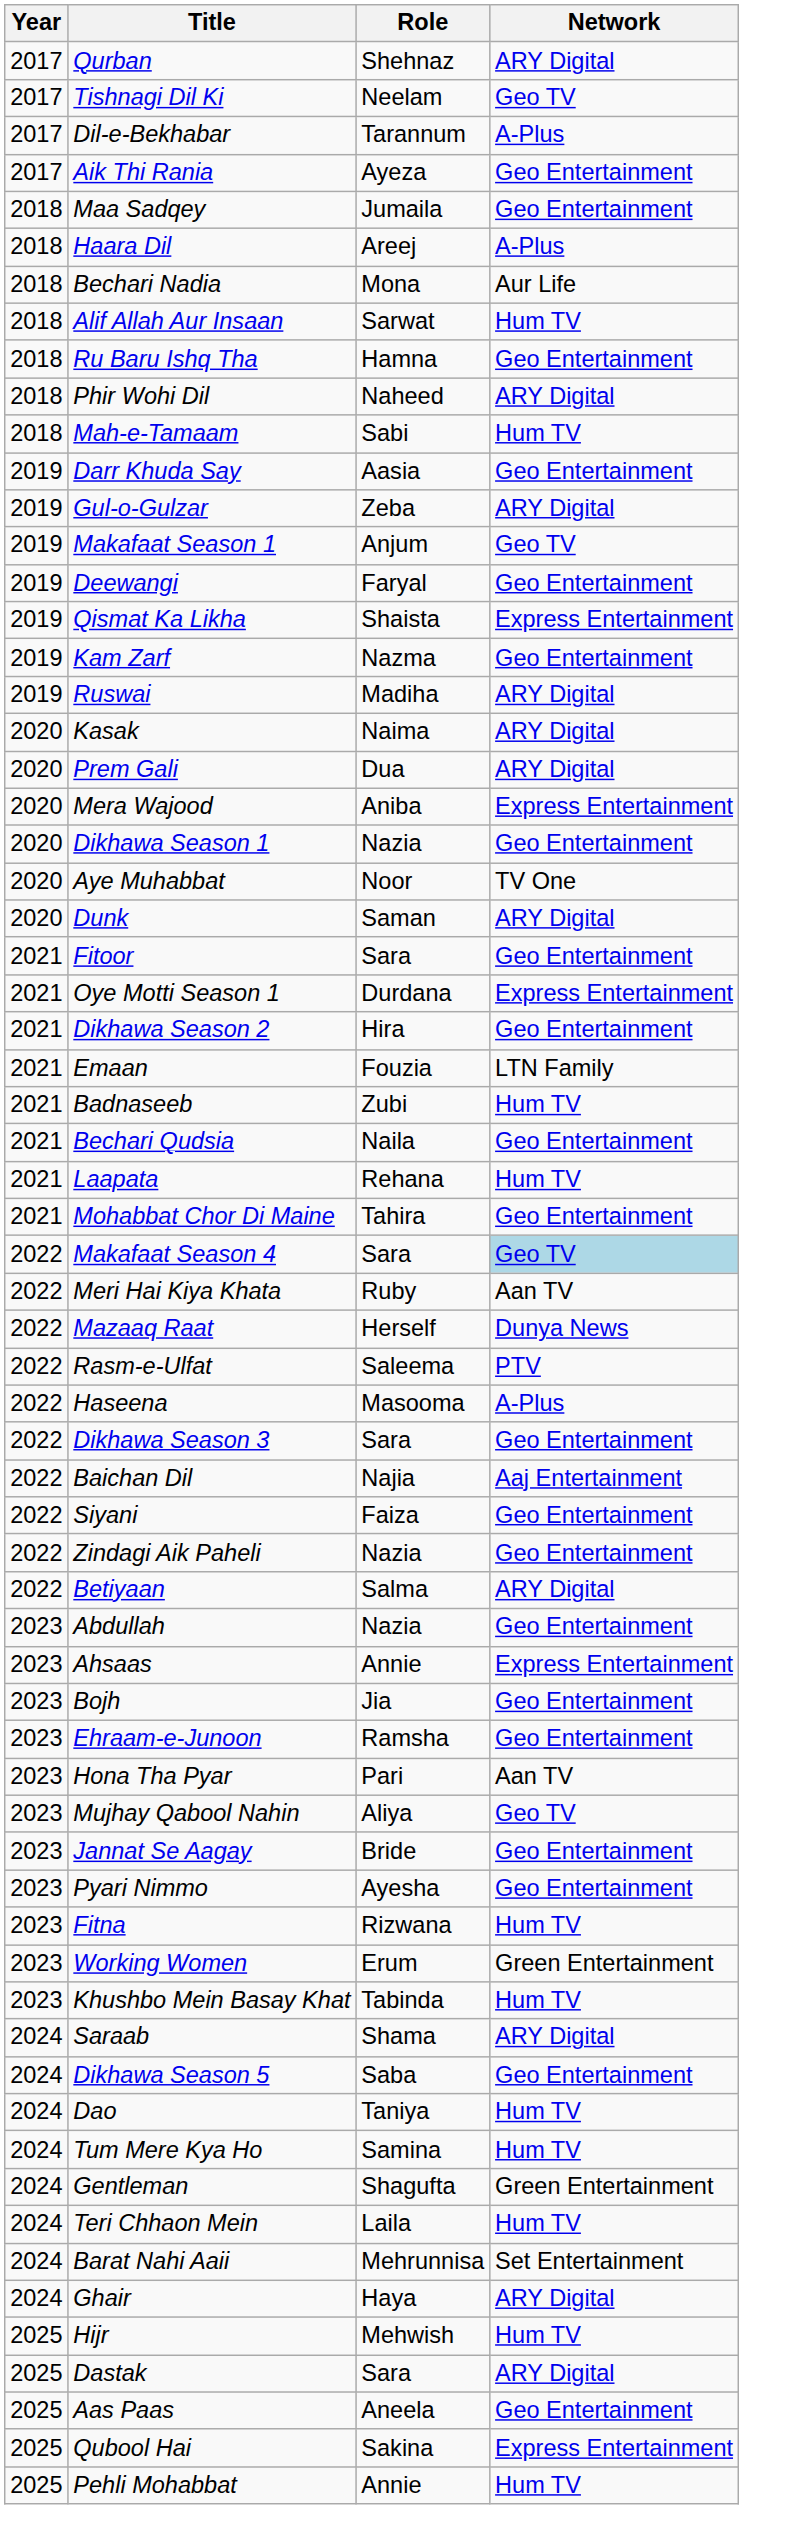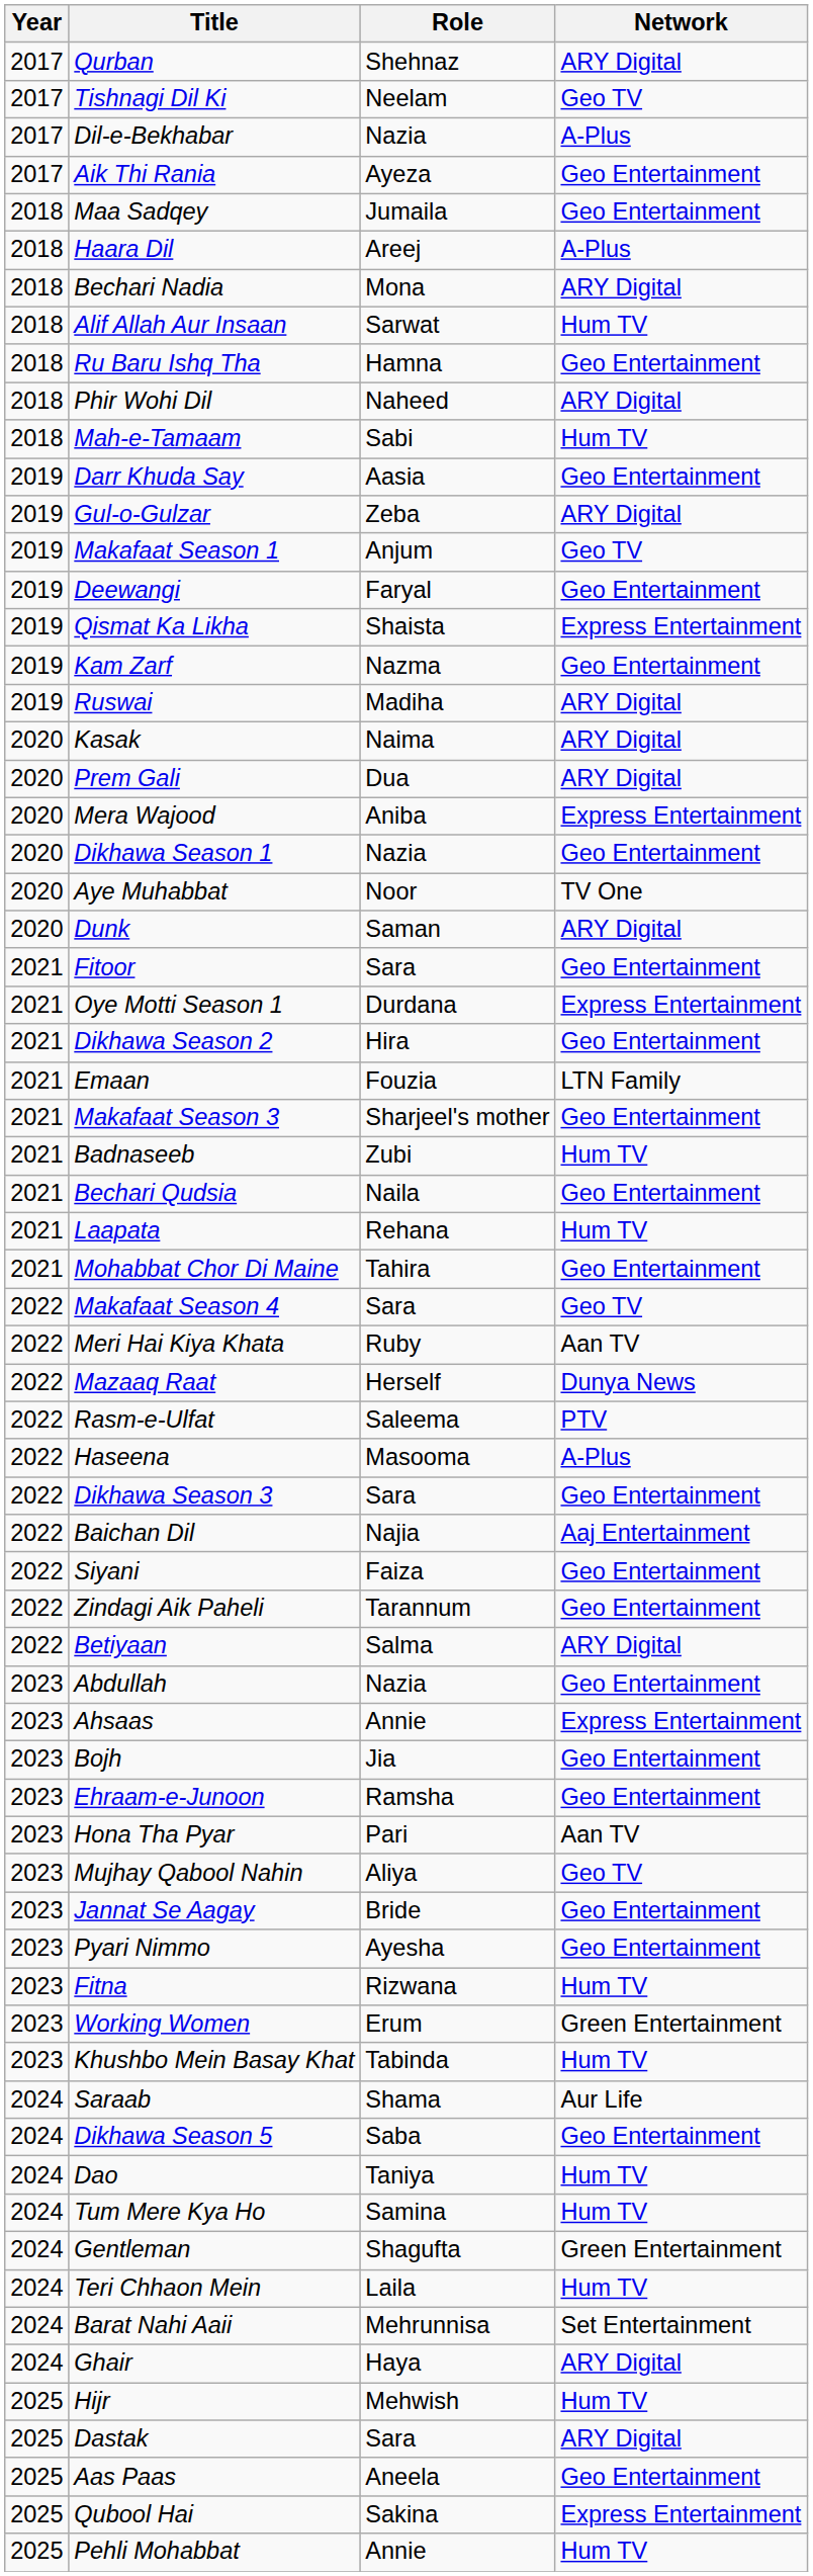 <table class="wikitable sortable plainrowheaders">
 <tr style="text-align:center;">
 <th scope="col">Year</th>
 <th scope="col">Title</th>
 <th scope="col">Role</th>
 <th scope="col">Network</th>
 </tr>
 <tr>
 <td>2017</td>
 <td><em><a href='#'>Qurban</a></em></td>
 <td>Shehnaz</td>
 <td><a href='#'>ARY Digital</a></td>
 </tr>
 <tr>
 <td>2017</td>
 <td><em><a href='#'>Tishnagi Dil Ki</a></em></td>
 <td>Neelam</td>
 <td><a href='#'>Geo TV</a></td>
 </tr>
 <tr>
 <td>2017</td>
 <td><em>Dil-e-Bekhabar</em></td>
-<td>Tarannum</td>
+<td>Nazia</td>
 <td><a href='#'>A-Plus</a></td>
 </tr>
 <tr>
 <td>2017</td>
 <td><em><a href='#'>Aik Thi Rania</a></em></td>
 <td>Ayeza</td>
 <td><a href='#'>Geo Entertainment</a></td>
 </tr>
 <tr>
 <td>2018</td>
 <td><em>Maa Sadqey</em></td>
 <td>Jumaila</td>
 <td><a href='#'>Geo Entertainment</a></td>
 </tr>
 <tr>
 <td>2018</td>
 <td><em><a href='#'>Haara Dil</a></em></td>
 <td>Areej</td>
 <td><a href='#'>A-Plus</a></td>
 </tr>
 <tr>
 <td>2018</td>
 <td><em>Bechari Nadia</em></td>
 <td>Mona</td>
-<td>Aur Life</td>
+<td><a href='#'>ARY Digital</a></td>
 </tr>
 <tr>
 <td>2018</td>
 <td><em><a href='#'>Alif Allah Aur Insaan</a></em></td>
 <td>Sarwat</td>
 <td><a href='#'>Hum TV</a></td>
 </tr>
 <tr>
 <td>2018</td>
 <td><em><a href='#'>Ru Baru Ishq Tha</a></em></td>
 <td>Hamna</td>
 <td><a href='#'>Geo Entertainment</a></td>
 </tr>
 <tr>
 <td>2018</td>
 <td><em>Phir Wohi Dil</em></td>
 <td>Naheed</td>
 <td><a href='#'>ARY Digital</a></td>
 </tr>
 <tr>
 <td>2018</td>
 <td><em><a href='#'>Mah-e-Tamaam</a></em></td>
 <td>Sabi</td>
 <td><a href='#'>Hum TV</a></td>
 </tr>
 <tr>
 <td>2019</td>
 <td><em><a href='#'>Darr Khuda Say</a></em></td>
 <td>Aasia</td>
 <td><a href='#'>Geo Entertainment</a></td>
 </tr>
 <tr>
 <td>2019</td>
 <td><em><a href='#'>Gul-o-Gulzar</a></em></td>
 <td>Zeba</td>
 <td><a href='#'>ARY Digital</a></td>
 </tr>
 <tr>
 <td>2019</td>
 <td><em><a href='#'>Makafaat Season 1</a></em></td>
 <td>Anjum</td>
 <td><a href='#'>Geo TV</a></td>
 </tr>
 <tr>
 <td>2019</td>
 <td><em><a href='#'>Deewangi</a></em></td>
 <td>Faryal</td>
 <td><a href='#'>Geo Entertainment</a></td>
 </tr>
 <tr>
 <td>2019</td>
 <td><em><a href='#'>Qismat Ka Likha</a></em></td>
 <td>Shaista</td>
 <td><a href='#'>Express Entertainment</a></td>
 </tr>
 <tr>
 <td>2019</td>
 <td><em><a href='#'>Kam Zarf</a></em></td>
 <td>Nazma</td>
 <td><a href='#'>Geo Entertainment</a></td>
 </tr>
 <tr>
 <td>2019</td>
 <td><em><a href='#'>Ruswai</a></em></td>
 <td>Madiha</td>
 <td><a href='#'>ARY Digital</a></td>
 </tr>
 <tr>
 <td>2020</td>
 <td><em>Kasak</em></td>
 <td>Naima</td>
 <td><a href='#'>ARY Digital</a></td>
 </tr>
 <tr>
 <td>2020</td>
 <td><em><a href='#'>Prem Gali</a></em></td>
 <td>Dua</td>
 <td><a href='#'>ARY Digital</a></td>
 </tr>
 <tr>
 <td>2020</td>
 <td><em>Mera Wajood</em></td>
 <td>Aniba</td>
 <td><a href='#'>Express Entertainment</a></td>
 </tr>
 <tr>
 <td>2020</td>
 <td><em><a href='#'>Dikhawa Season 1</a></em></td>
 <td>Nazia</td>
 <td><a href='#'>Geo Entertainment</a></td>
 </tr>
 <tr>
 <td>2020</td>
 <td><em>Aye Muhabbat</em></td>
 <td>Noor</td>
 <td>TV One</td>
 </tr>
 <tr>
 <td>2020</td>
 <td><em><a href='#'>Dunk</a></em></td>
 <td>Saman</td>
 <td><a href='#'>ARY Digital</a></td>
 </tr>
 <tr>
 <td>2021</td>
 <td><em><a href='#'>Fitoor</a></em></td>
 <td>Sara</td>
 <td><a href='#'>Geo Entertainment</a></td>
 </tr>
 <tr>
 <td>2021</td>
 <td><em>Oye Motti Season 1</em></td>
 <td>Durdana</td>
 <td><a href='#'>Express Entertainment</a></td>
 </tr>
 <tr>
 <td>2021</td>
 <td><em><a href='#'>Dikhawa Season 2</a></em></td>
 <td>Hira</td>
 <td><a href='#'>Geo Entertainment</a></td>
 </tr>
 <tr>
 <td>2021</td>
 <td><em>Emaan</em></td>
 <td>Fouzia</td>
 <td>LTN Family</td>
 </tr>
 <tr>
 <td>2021</td>
+<td><em><a href='#'>Makafaat Season 3</a></em></td>
+<td>Sharjeel's mother</td>
+<td><a href='#'>Geo Entertainment</a></td>
+</tr>
+<tr>
+<td>2021</td>
 <td><em>Badnaseeb</em></td>
 <td>Zubi</td>
 <td><a href='#'>Hum TV</a></td>
 </tr>
 <tr>
 <td>2021</td>
 <td><em><a href='#'>Bechari Qudsia</a></em></td>
 <td>Naila</td>
 <td><a href='#'>Geo Entertainment</a></td>
 </tr>
 <tr>
 <td>2021</td>
 <td><em><a href='#'>Laapata</a></em></td>
 <td>Rehana</td>
 <td><a href='#'>Hum TV</a></td>
 </tr>
 <tr>
 <td>2021</td>
 <td><em><a href='#'>Mohabbat Chor Di Maine</a></em></td>
 <td>Tahira</td>
 <td><a href='#'>Geo Entertainment</a></td>
 </tr>
 <tr>
 <td>2022</td>
 <td><em><a href='#'>Makafaat Season 4</a></em></td>
 <td>Sara</td>
-<td style="background: lightblue;"><a href='#'>Geo TV</a></td>
+<td><a href='#'>Geo TV</a></td>
 </tr>
 <tr>
 <td>2022</td>
 <td><em>Meri Hai Kiya Khata</em></td>
 <td>Ruby</td>
 <td>Aan TV</td>
 </tr>
 <tr>
 <td>2022</td>
 <td><em><a href='#'>Mazaaq Raat</a></em></td>
 <td>Herself</td>
 <td><a href='#'>Dunya News</a></td>
 </tr>
 <tr>
 <td>2022</td>
 <td><em>Rasm-e-Ulfat</em></td>
 <td>Saleema</td>
 <td><a href='#'>PTV</a></td>
 </tr>
 <tr>
 <td>2022</td>
 <td><em>Haseena</em></td>
 <td>Masooma</td>
 <td><a href='#'>A-Plus</a></td>
 </tr>
 <tr>
 <td>2022</td>
 <td><em><a href='#'>Dikhawa Season 3</a></em></td>
 <td>Sara</td>
 <td><a href='#'>Geo Entertainment</a></td>
 </tr>
 <tr>
 <td>2022</td>
 <td><em>Baichan Dil</em></td>
 <td>Najia</td>
 <td><a href='#'>Aaj Entertainment</a></td>
 </tr>
 <tr>
 <td>2022</td>
 <td><em>Siyani</em></td>
 <td>Faiza</td>
 <td><a href='#'>Geo Entertainment</a></td>
 </tr>
 <tr>
 <td>2022</td>
 <td><em>Zindagi Aik Paheli</em></td>
-<td>Nazia</td>
+<td>Tarannum</td>
 <td><a href='#'>Geo Entertainment</a></td>
 </tr>
 <tr>
 <td>2022</td>
 <td><em><a href='#'>Betiyaan</a></em></td>
 <td>Salma</td>
 <td><a href='#'>ARY Digital</a></td>
 </tr>
 <tr>
 <td>2023</td>
 <td><em>Abdullah</em></td>
 <td>Nazia</td>
 <td><a href='#'>Geo Entertainment</a></td>
 </tr>
 <tr>
 <td>2023</td>
 <td><em>Ahsaas</em></td>
 <td>Annie</td>
 <td><a href='#'>Express Entertainment</a></td>
 </tr>
 <tr>
 <td>2023</td>
 <td><em>Bojh</em></td>
 <td>Jia</td>
 <td><a href='#'>Geo Entertainment</a></td>
 </tr>
 <tr>
 <td>2023</td>
 <td><em><a href='#'>Ehraam-e-Junoon</a></em></td>
 <td>Ramsha</td>
 <td><a href='#'>Geo Entertainment</a></td>
 </tr>
 <tr>
 <td>2023</td>
 <td><em>Hona Tha Pyar</em></td>
 <td>Pari</td>
 <td>Aan TV</td>
 </tr>
 <tr>
 <td>2023</td>
 <td><em>Mujhay Qabool Nahin</em></td>
 <td>Aliya</td>
 <td><a href='#'>Geo TV</a></td>
 </tr>
 <tr>
 <td>2023</td>
 <td><em><a href='#'>Jannat Se Aagay</a></em></td>
 <td>Bride</td>
 <td><a href='#'>Geo Entertainment</a></td>
 </tr>
 <tr>
 <td>2023</td>
 <td><em>Pyari Nimmo</em></td>
 <td>Ayesha</td>
 <td><a href='#'>Geo Entertainment</a></td>
 </tr>
 <tr>
 <td>2023</td>
 <td><em><a href='#'>Fitna</a></em></td>
 <td>Rizwana</td>
 <td><a href='#'>Hum TV</a></td>
 </tr>
 <tr>
 <td>2023</td>
 <td><em><a href='#'>Working Women</a></em></td>
 <td>Erum</td>
 <td>Green Entertainment</td>
 </tr>
 <tr>
 <td>2023</td>
 <td><em>Khushbo Mein Basay Khat</em></td>
 <td>Tabinda</td>
 <td><a href='#'>Hum TV</a></td>
 </tr>
 <tr>
 <td>2024</td>
 <td><em>Saraab</em></td>
 <td>Shama</td>
-<td><a href='#'>ARY Digital</a></td>
+<td>Aur Life</td>
 </tr>
 <tr>
 <td>2024</td>
 <td><em><a href='#'>Dikhawa Season 5</a></em></td>
 <td>Saba</td>
 <td><a href='#'>Geo Entertainment</a></td>
 </tr>
 <tr>
 <td>2024</td>
 <td><em>Dao</em></td>
 <td>Taniya</td>
 <td><a href='#'>Hum TV</a></td>
 </tr>
 <tr>
 <td>2024</td>
 <td><em>Tum Mere Kya Ho</em></td>
 <td>Samina</td>
 <td><a href='#'>Hum TV</a></td>
 </tr>
 <tr>
 <td>2024</td>
 <td><em>Gentleman</em></td>
 <td>Shagufta</td>
 <td>Green Entertainment</td>
 </tr>
 <tr>
 <td>2024</td>
 <td><em>Teri Chhaon Mein</em></td>
 <td>Laila</td>
 <td><a href='#'>Hum TV</a></td>
 </tr>
 <tr>
 <td>2024</td>
 <td><em>Barat Nahi Aaii</em></td>
 <td>Mehrunnisa</td>
 <td>Set Entertainment</td>
 </tr>
 <tr>
 <td>2024</td>
 <td><em>Ghair</em></td>
 <td>Haya</td>
 <td><a href='#'>ARY Digital</a></td>
 </tr>
 <tr>
 <td>2025</td>
 <td><em>Hijr</em></td>
 <td>Mehwish</td>
 <td><a href='#'>Hum TV</a></td>
 </tr>
 <tr>
 <td>2025</td>
 <td><em>Dastak</em></td>
 <td>Sara</td>
 <td><a href='#'>ARY Digital</a></td>
 </tr>
 <tr>
 <td>2025</td>
 <td><em>Aas Paas</em></td>
 <td>Aneela</td>
 <td><a href='#'>Geo Entertainment</a></td>
 </tr>
 <tr>
 <td>2025</td>
 <td><em>Qubool Hai</em></td>
 <td>Sakina</td>
 <td><a href='#'>Express Entertainment</a></td>
 </tr>
 <tr>
 <td>2025</td>
 <td><em>Pehli Mohabbat</em></td>
 <td>Annie</td>
 <td><a href='#'>Hum TV</a></td>
 </tr>
 </table>
